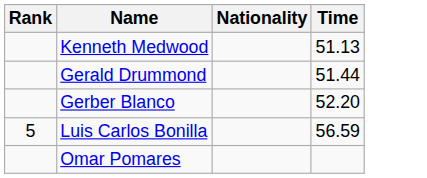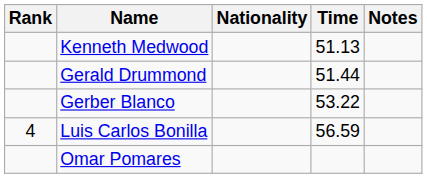 <table class="wikitable sortable" style="text-align:center">
 <tr>
 <th>Rank</th>
 <th>Name</th>
 <th>Nationality</th>
 <th>Time</th>
+<th>Notes</th>
 </tr>
 <tr>
 <td></td>
 <td align=left><a href='#'>Kenneth Medwood</a></td>
 <td align=left></td>
 <td>51.13</td>
+<td></td>
 </tr>
 <tr>
 <td></td>
 <td align=left><a href='#'>Gerald Drummond</a></td>
 <td align=left></td>
 <td>51.44</td>
+<td></td>
 </tr>
 <tr>
 <td></td>
 <td align=left><a href='#'>Gerber Blanco</a></td>
 <td align=left></td>
-<td>52.20</td>
+<td>53.22</td>
+<td></td>
 </tr>
 <tr>
-<td>5</td>
+<td>4</td>
 <td align=left><a href='#'>Luis Carlos Bonilla</a></td>
 <td align=left></td>
 <td>56.59</td>
+<td></td>
 </tr>
 <tr>
 <td></td>
 <td align=left><a href='#'>Omar Pomares</a></td>
 <td align=left></td>
 <td></td>
+<td></td>
 </tr>
 </table>
